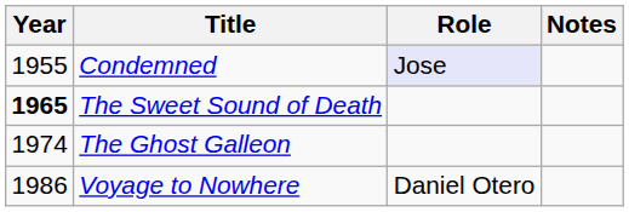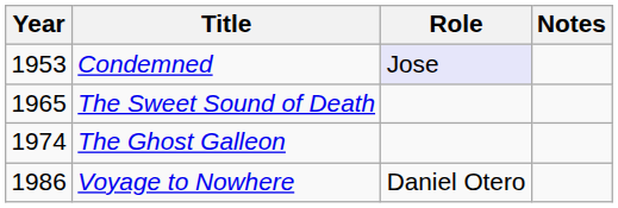 <table class="wikitable sortable">
 <tr>
 <th>Year</th>
 <th>Title</th>
 <th>Role</th>
 <th class="unsortable">Notes</th>
 </tr>
 <tr>
-<td>1955</td>
+<td>1953</td>
 <td><em><a href='#'>Condemned</a></em></td>
 <td style="background: lavender;">Jose</td>
 <td></td>
 </tr>
 <tr>
-<td><strong>1965</strong></td>
+<td>1965</td>
 <td><em><a href='#'>The Sweet Sound of Death</a></em></td>
 <td></td>
 <td></td>
 </tr>
 <tr>
 <td>1974</td>
 <td><em><a href='#'>The Ghost Galleon</a></em></td>
 <td></td>
 <td></td>
 </tr>
 <tr>
 <td>1986</td>
 <td><em><a href='#'>Voyage to Nowhere</a></em></td>
 <td>Daniel Otero</td>
 <td></td>
 </tr>
 </table>
